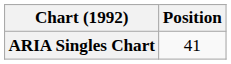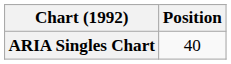 <table class="wikitable plainrowheaders">
 <tr>
 <th scope="col">Chart (1992)</th>
 <th scope="col">Position</th>
 </tr>
 <tr>
 <th scope="row">ARIA Singles Chart</th>
-<td style="text-align:center;">41</td>
+<td style="text-align:center;">40</td>
 </tr>
 </table>
